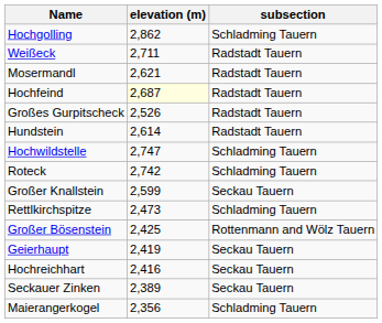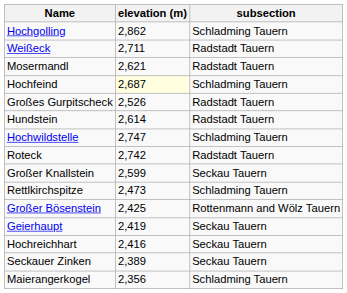 <table border="1" class="wikitable sortable">
 <tr>
 <th>Name</th>
 <th>elevation (m)</th>
 <th>subsection</th>
 </tr>
 <tr>
 <td><a href='#'>Hochgolling</a></td>
 <td>2,862</td>
 <td>Schladming Tauern</td>
 </tr>
 <tr>
 <td><a href='#'>Weißeck</a></td>
 <td>2,711</td>
 <td>Radstadt Tauern</td>
 </tr>
 <tr>
 <td>Mosermandl</td>
 <td>2,621</td>
 <td>Radstadt Tauern</td>
 </tr>
 <tr>
 <td>Hochfeind</td>
 <td style="background: lightyellow;">2,687</td>
-<td>Radstadt Tauern</td>
+<td>Schladming Tauern</td>
 </tr>
 <tr>
 <td>Großes Gurpitscheck</td>
 <td>2,526</td>
 <td>Radstadt Tauern</td>
 </tr>
 <tr>
 <td>Hundstein</td>
 <td>2,614</td>
 <td>Radstadt Tauern</td>
 </tr>
 <tr>
 <td><a href='#'>Hochwildstelle</a></td>
 <td>2,747</td>
 <td>Schladming Tauern</td>
 </tr>
 <tr>
 <td>Roteck</td>
 <td>2,742</td>
-<td>Schladming Tauern</td>
+<td>Radstadt Tauern</td>
 </tr>
 <tr>
 <td>Großer Knallstein</td>
 <td>2,599</td>
 <td>Seckau Tauern</td>
 </tr>
 <tr>
 <td>Rettlkirchspitze</td>
 <td>2,473</td>
 <td>Schladming Tauern</td>
 </tr>
 <tr>
 <td><a href='#'>Großer Bösenstein</a></td>
 <td>2,425</td>
 <td>Rottenmann and Wölz Tauern</td>
 </tr>
 <tr>
 <td><a href='#'>Geierhaupt</a></td>
 <td>2,419</td>
 <td>Seckau Tauern</td>
 </tr>
 <tr>
 <td>Hochreichhart</td>
 <td>2,416</td>
 <td>Seckau Tauern</td>
 </tr>
 <tr>
 <td>Seckauer Zinken</td>
 <td>2,389</td>
 <td>Seckau Tauern</td>
 </tr>
 <tr>
 <td>Maierangerkogel</td>
 <td>2,356</td>
 <td>Schladming Tauern</td>
 </tr>
 </table>
